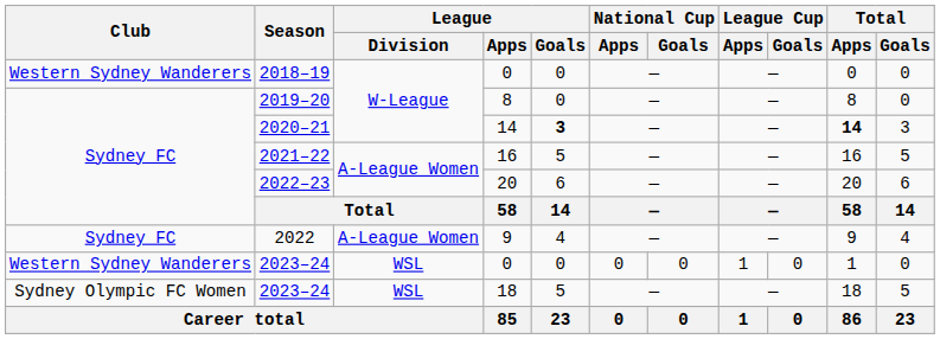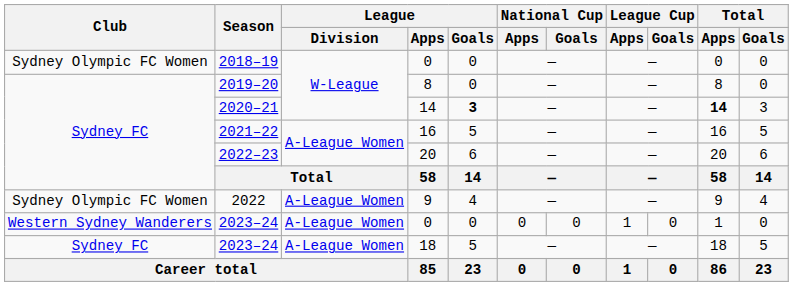 <table class="wikitable" style="text-align:center">
 <tr>
 <th rowspan="2">Club</th>
 <th rowspan="2">Season</th>
 <th colspan="3">League</th>
 <th colspan="2">National Cup</th>
 <th colspan="2">League Cup</th>
 <th colspan="2">Total</th>
 </tr>
 <tr>
 <th>Division</th>
 <th>Apps</th>
 <th>Goals</th>
 <th>Apps</th>
 <th>Goals</th>
 <th>Apps</th>
 <th>Goals</th>
 <th>Apps</th>
 <th>Goals</th>
 </tr>
 <tr>
-<td><a href='#'>Western Sydney Wanderers</a></td>
+<td>Sydney Olympic FC Women</td>
 <td><a href='#'>2018–19</a></td>
 <td rowspan=3><a href='#'>W-League</a></td>
 <td>0</td>
 <td>0</td>
 <td colspan=2>—</td>
 <td colspan=2>—</td>
 <td>0</td>
 <td>0</td>
 </tr>
 <tr>
 <td rowspan=5><a href='#'>Sydney FC</a></td>
 <td><a href='#'>2019–20</a></td>
 <td>8</td>
 <td>0</td>
 <td colspan=2>—</td>
 <td colspan=2>—</td>
 <td>8</td>
 <td>0</td>
 </tr>
 <tr>
 <td><a href='#'>2020–21</a></td>
 <td>14</td>
 <td><strong>3</strong></td>
 <td colspan=2>—</td>
 <td colspan=2>—</td>
 <td><strong>14</strong></td>
 <td>3</td>
 </tr>
 <tr>
 <td><a href='#'>2021–22</a></td>
 <td rowspan=2><a href='#'>A-League Women</a></td>
 <td>16</td>
 <td>5</td>
 <td colspan=2>—</td>
 <td colspan=2>—</td>
 <td>16</td>
 <td>5</td>
 </tr>
 <tr>
 <td><a href='#'>2022–23</a></td>
 <td>20</td>
 <td>6</td>
 <td colspan=2>—</td>
 <td colspan=2>—</td>
 <td>20</td>
 <td>6</td>
 </tr>
 <tr>
 <th colspan="2">Total</th>
 <th>58</th>
 <th>14</th>
 <th colspan=2>—</th>
 <th colspan=2>—</th>
 <th>58</th>
 <th>14</th>
 </tr>
 <tr>
-<td><a href='#'>Sydney FC</a></td>
+<td>Sydney Olympic FC Women</td>
 <td>2022</td>
 <td><a href='#'>A-League Women</a></td>
 <td>9</td>
 <td>4</td>
 <td colspan=2>—</td>
 <td colspan=2>—</td>
 <td>9</td>
 <td>4</td>
 </tr>
 <tr>
 <td><a href='#'>Western Sydney Wanderers</a></td>
 <td><a href='#'>2023–24</a></td>
-<td><a href='#'>WSL</a></td>
+<td><a href='#'>A-League Women</a></td>
 <td>0</td>
 <td>0</td>
 <td>0</td>
 <td>0</td>
 <td>1</td>
 <td>0</td>
 <td>1</td>
 <td>0</td>
 </tr>
 <tr>
-<td>Sydney Olympic FC Women</td>
+<td><a href='#'>Sydney FC</a></td>
 <td><a href='#'>2023–24</a></td>
-<td><a href='#'>WSL</a></td>
+<td><a href='#'>A-League Women</a></td>
 <td>18</td>
 <td>5</td>
 <td colspan=2>—</td>
 <td colspan=2>—</td>
 <td>18</td>
 <td>5</td>
 </tr>
 <tr>
 <th colspan="3">Career total</th>
 <th>85</th>
 <th>23</th>
 <th>0</th>
 <th>0</th>
 <th>1</th>
 <th>0</th>
 <th>86</th>
 <th>23</th>
 </tr>
 </table>
